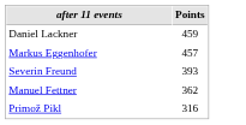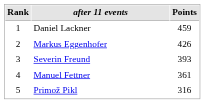 <table cellspacing="1" cellpadding="3" style="border:1px solid #AAAAAA;font-size:86%">
 <tr bgcolor="#E4E4E4">
+<th style="border-bottom:1px solid #AAAAAA" width=10>Rank</th>
 <th style="border-bottom:1px solid #AAAAAA" width=200><em>after 11 events</em></th>
 <th style="border-bottom:1px solid #AAAAAA" width=20>Points</th>
 </tr>
 <tr>
+<td align=center>1</td>
 <td align=left> Daniel Lackner</td>
 <td align=center>459</td>
 </tr>
 <tr>
+<td align=center>2</td>
 <td align=left> <a href='#'>Markus Eggenhofer</a></td>
-<td align=center>457</td>
+<td align=center>426</td>
 </tr>
 <tr>
+<td align=center>3</td>
 <td align=left> <a href='#'>Severin Freund</a></td>
 <td align=center>393</td>
 </tr>
 <tr>
+<td align=center>4</td>
 <td align=left> <a href='#'>Manuel Fettner</a></td>
-<td align=center>362</td>
+<td align=center>361</td>
 </tr>
 <tr>
+<td align=center>5</td>
 <td align=left> <a href='#'>Primož Pikl</a></td>
 <td align=center>316</td>
 </tr>
 </table>
